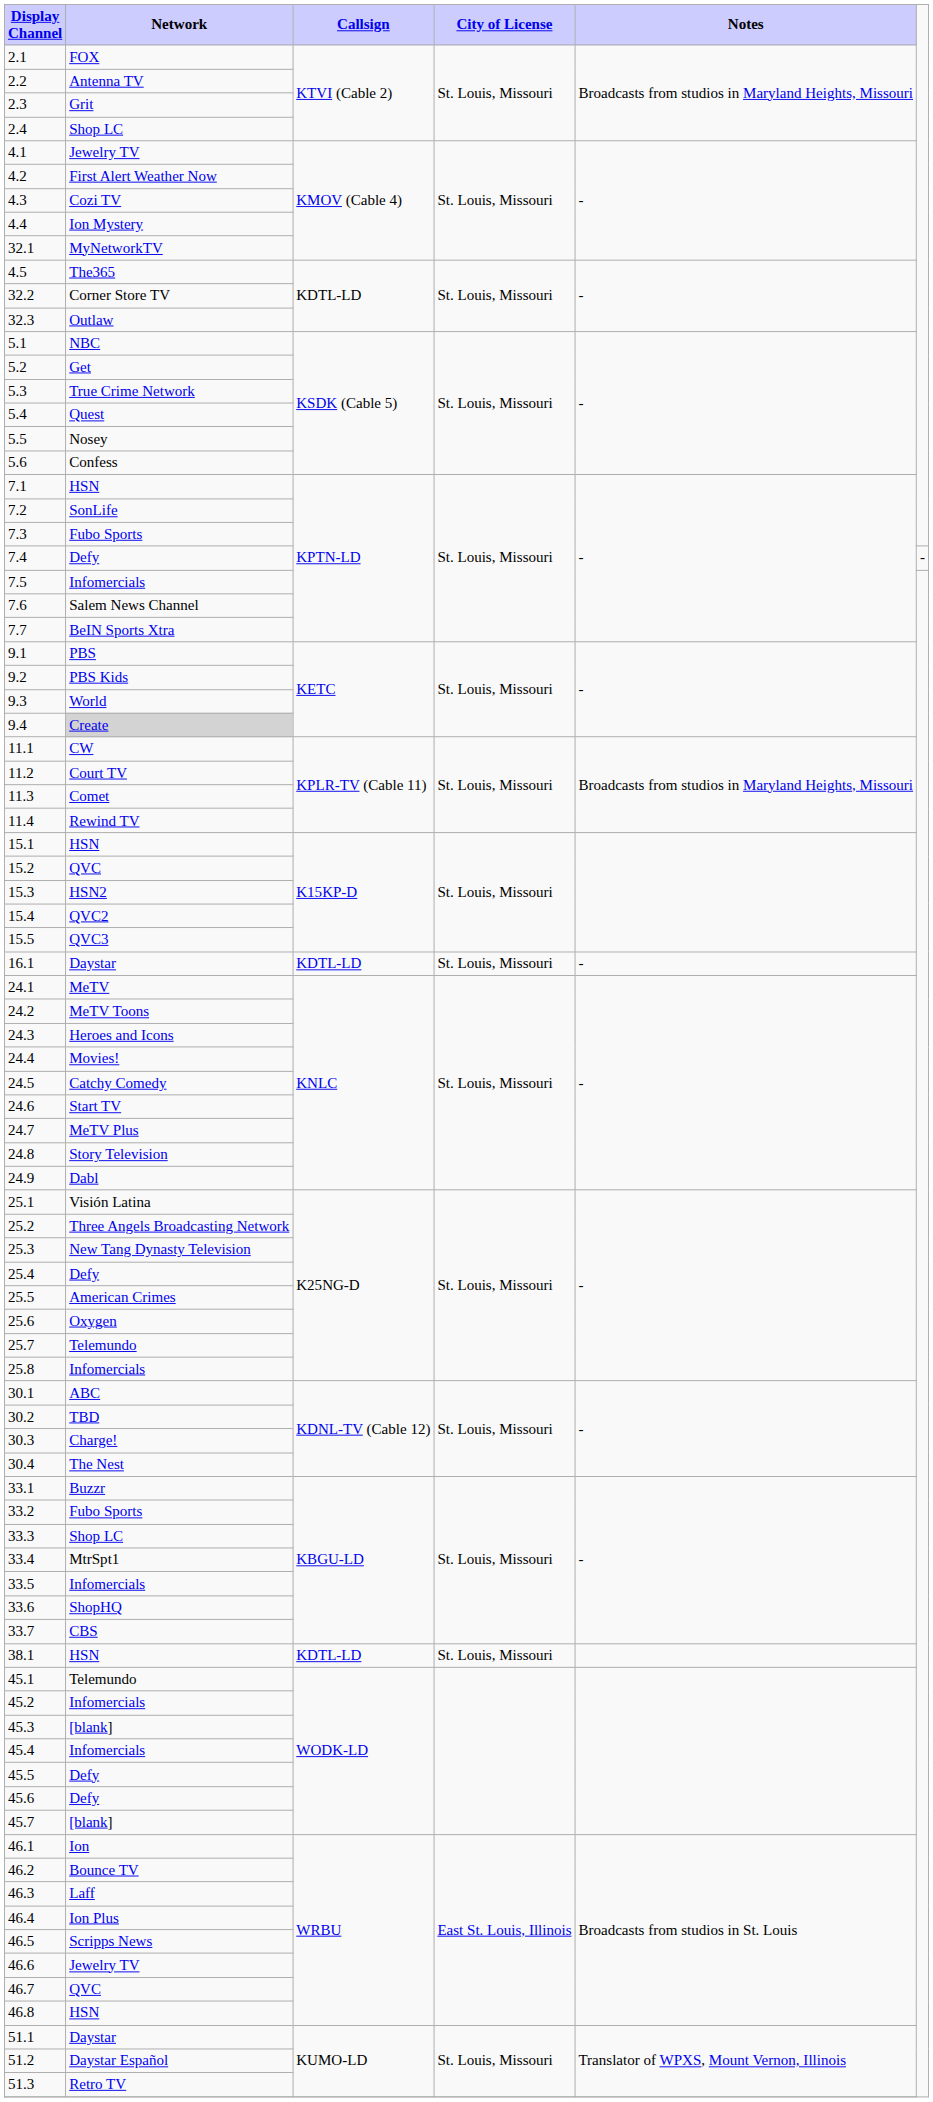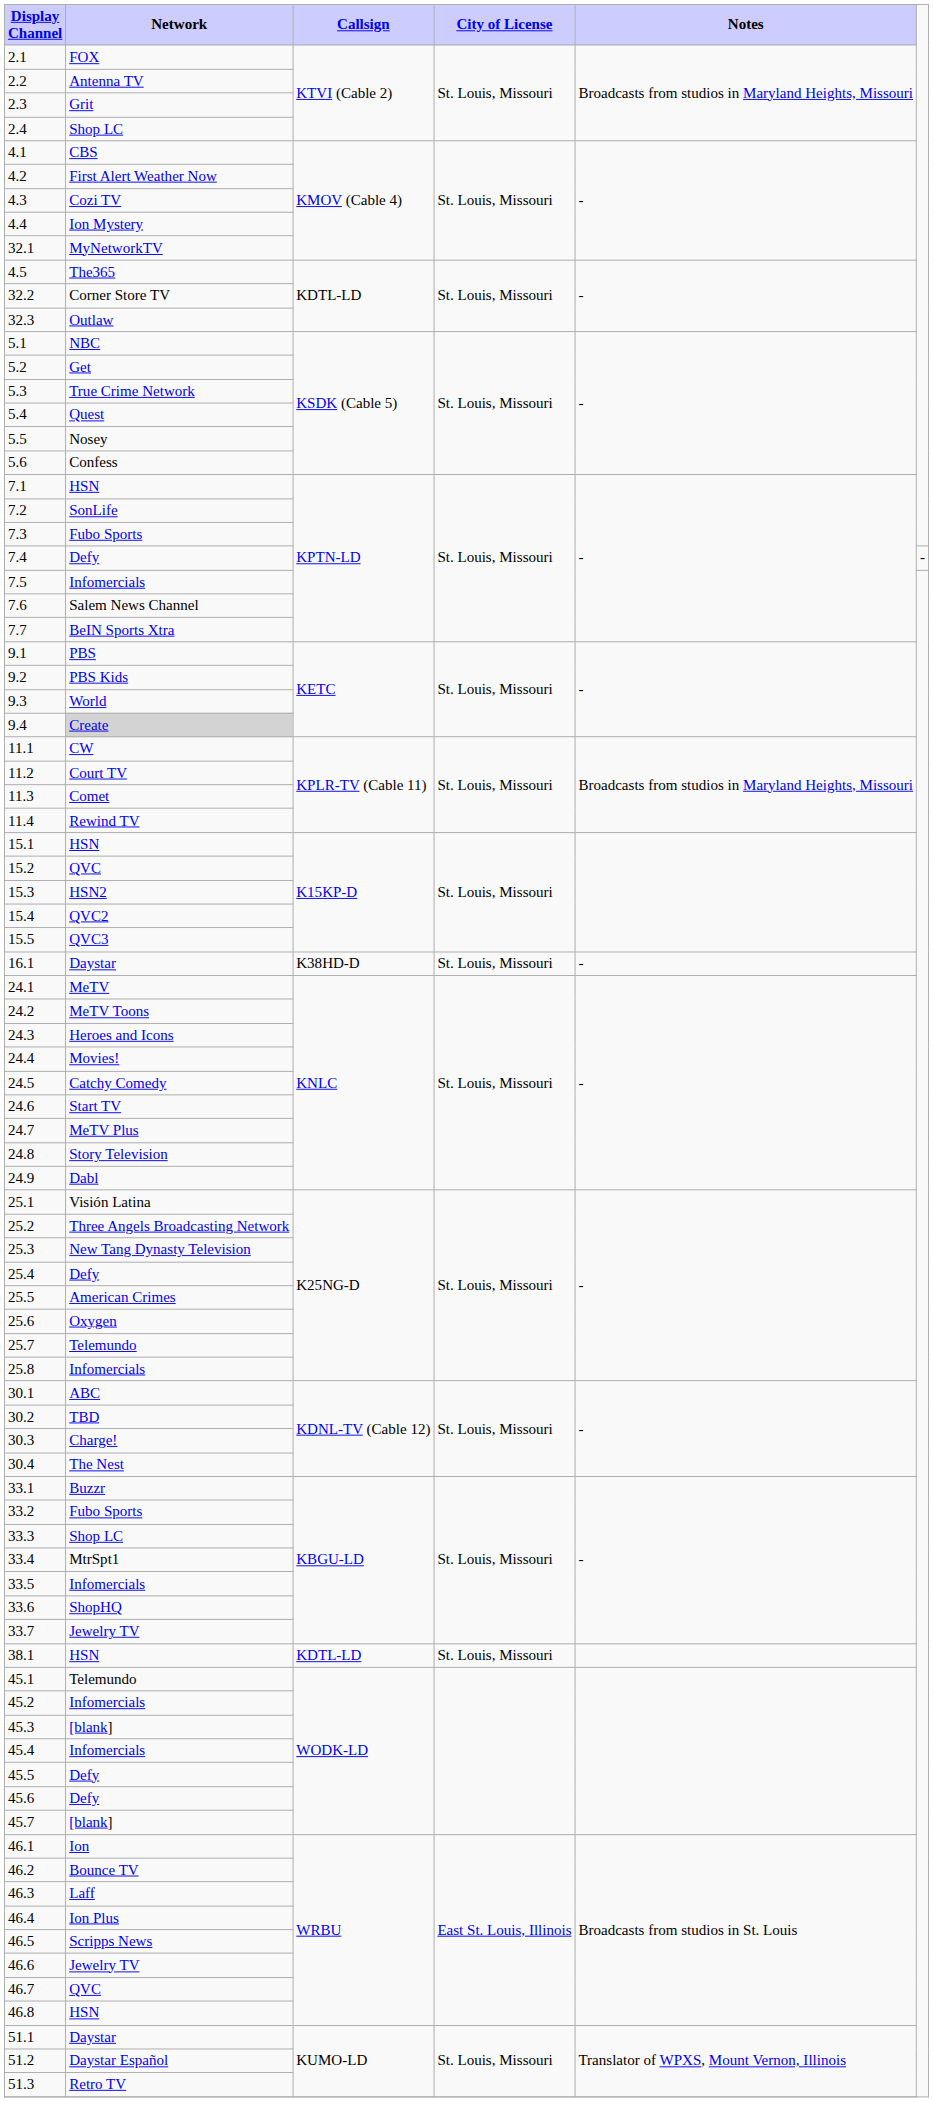 <table class="wikitable" border="1">
 <tr>
 <th style="background:#ccccff;"><strong><a href='#'>Display<br>Channel</a></strong></th>
 <th style="background:#ccccff;"><strong>Network</strong></th>
 <th style="background:#ccccff;"><strong><a href='#'>Callsign</a></strong></th>
 <th style="background:#ccccff;"><strong><a href='#'>City of License</a></strong></th>
 <th style="background:#ccccff;"><strong>Notes</strong></th>
 </tr>
 <tr>
 <td rowspan=1>2.1</td>
 <td rowspan=1><a href='#'>FOX</a></td>
 <td rowspan=4><a href='#'>KTVI</a> (Cable 2)</td>
 <td rowspan=4>St. Louis, Missouri</td>
 <td rowspan=4>Broadcasts from studios in <a href='#'>Maryland Heights, Missouri</a></td>
 </tr>
 <tr>
 <td>2.2</td>
 <td><a href='#'>Antenna TV</a></td>
 </tr>
 <tr>
 <td>2.3</td>
 <td><a href='#'>Grit</a></td>
 </tr>
 <tr>
 <td>2.4</td>
 <td><a href='#'>Shop LC</a></td>
 </tr>
 <tr>
 <td rowspan=1>4.1</td>
-<td><a href='#'>Jewelry TV</a></td>
+<td rowspan=1><a href='#'>CBS</a></td>
 <td rowspan=5><a href='#'>KMOV</a> (Cable 4)</td>
 <td rowspan=5>St. Louis, Missouri</td>
 <td rowspan=5>-</td>
 </tr>
 <tr>
 <td>4.2</td>
 <td><a href='#'>First Alert Weather Now</a></td>
 </tr>
 <tr>
 <td>4.3</td>
 <td><a href='#'>Cozi TV</a></td>
 </tr>
 <tr>
 <td>4.4</td>
 <td><a href='#'>Ion Mystery</a></td>
 </tr>
 <tr>
 <td>32.1</td>
 <td><a href='#'>MyNetworkTV</a></td>
 </tr>
 <tr>
 <td rowspan=1>4.5</td>
 <td rowspan=1><a href='#'>The365</a></td>
 <td rowspan=3>KDTL-LD</td>
 <td rowspan=3>St. Louis, Missouri</td>
 <td rowspan=3>-</td>
 </tr>
 <tr>
 <td>32.2</td>
 <td>Corner Store TV</td>
 </tr>
 <tr>
 <td>32.3</td>
 <td><a href='#'>Outlaw</a></td>
 </tr>
 <tr>
 <td rowspan=1>5.1</td>
 <td rowspan=1><a href='#'>NBC</a></td>
 <td rowspan=6><a href='#'>KSDK</a> (Cable 5)</td>
 <td rowspan=6>St. Louis, Missouri</td>
 <td rowspan=6>-</td>
 </tr>
 <tr>
 <td>5.2</td>
 <td><a href='#'>Get</a></td>
 </tr>
 <tr>
 <td>5.3</td>
 <td><a href='#'>True Crime Network</a></td>
 </tr>
 <tr>
 <td>5.4</td>
 <td><a href='#'>Quest</a></td>
 </tr>
 <tr>
 <td>5.5</td>
 <td>Nosey</td>
 </tr>
 <tr>
 <td>5.6</td>
 <td>Confess</td>
 </tr>
 <tr>
 <td rowspan=1>7.1</td>
 <td rowspan=1><a href='#'>HSN</a></td>
 <td rowspan=7><a href='#'>KPTN-LD</a></td>
 <td rowspan=7>St. Louis, Missouri</td>
 <td rowspan=7>-</td>
 </tr>
 <tr>
 <td>7.2</td>
 <td><a href='#'>SonLife</a></td>
 </tr>
 <tr>
 <td>7.3</td>
 <td><a href='#'>Fubo Sports</a></td>
 </tr>
 <tr>
 <td>7.4</td>
 <td><a href='#'>Defy</a></td>
 <td>-</td>
 </tr>
 <tr>
 <td>7.5</td>
 <td><a href='#'>Infomercials</a></td>
 </tr>
 <tr>
 <td>7.6</td>
 <td>Salem News Channel</td>
 </tr>
 <tr>
 <td>7.7</td>
 <td><a href='#'>BeIN Sports Xtra</a></td>
 </tr>
 <tr>
 <td rowspan=1>9.1</td>
 <td rowspan=1><a href='#'>PBS</a></td>
 <td rowspan=4><a href='#'>KETC</a></td>
 <td rowspan=4>St. Louis, Missouri</td>
 <td rowspan=4>-</td>
 </tr>
 <tr>
 <td>9.2</td>
 <td><a href='#'>PBS Kids</a></td>
 </tr>
 <tr>
 <td>9.3</td>
 <td><a href='#'>World</a></td>
 </tr>
 <tr>
 <td>9.4</td>
 <td style="background: lightgrey;"><a href='#'>Create</a></td>
 </tr>
 <tr>
 <td rowspan=1>11.1</td>
 <td rowspan=1><a href='#'>CW</a></td>
 <td rowspan=4><a href='#'>KPLR-TV</a> (Cable 11)</td>
 <td rowspan=4>St. Louis, Missouri</td>
 <td rowspan=4>Broadcasts from studios in <a href='#'>Maryland Heights, Missouri</a></td>
 </tr>
 <tr>
 <td>11.2</td>
 <td><a href='#'>Court TV</a></td>
 </tr>
 <tr>
 <td>11.3</td>
 <td><a href='#'>Comet</a></td>
 </tr>
 <tr>
 <td>11.4</td>
 <td><a href='#'>Rewind TV</a></td>
 </tr>
 <tr>
 <td>15.1</td>
 <td><a href='#'>HSN</a></td>
 <td rowspan="5"><a href='#'>K15KP-D</a></td>
 <td rowspan="5">St. Louis, Missouri</td>
 <td rowspan="5"></td>
 </tr>
 <tr>
 <td>15.2</td>
 <td><a href='#'>QVC</a></td>
 </tr>
 <tr>
 <td>15.3</td>
 <td><a href='#'>HSN2</a></td>
 </tr>
 <tr>
 <td>15.4</td>
 <td><a href='#'>QVC2</a></td>
 </tr>
 <tr>
 <td>15.5</td>
 <td><a href='#'>QVC3</a></td>
 </tr>
 <tr>
 <td>16.1</td>
 <td><a href='#'>Daystar</a></td>
-<td><a href='#'>KDTL-LD</a></td>
+<td>K38HD-D</td>
 <td>St. Louis, Missouri</td>
 <td>-</td>
 </tr>
 <tr>
 <td rowspan=1>24.1</td>
 <td rowspan=1><a href='#'>MeTV</a></td>
 <td rowspan=9><a href='#'>KNLC</a></td>
 <td rowspan=9>St. Louis, Missouri</td>
 <td rowspan=9>-</td>
 </tr>
 <tr>
 <td>24.2</td>
 <td><a href='#'>MeTV Toons</a></td>
 </tr>
 <tr>
 <td>24.3</td>
 <td><a href='#'>Heroes and Icons</a></td>
 </tr>
 <tr>
 <td>24.4</td>
 <td><a href='#'>Movies!</a></td>
 </tr>
 <tr>
 <td>24.5</td>
 <td><a href='#'>Catchy Comedy</a></td>
 </tr>
 <tr>
 <td>24.6</td>
 <td><a href='#'>Start TV</a></td>
 </tr>
 <tr>
 <td>24.7</td>
 <td><a href='#'>MeTV Plus</a></td>
 </tr>
 <tr>
 <td>24.8</td>
 <td><a href='#'>Story Television</a></td>
 </tr>
 <tr>
 <td>24.9</td>
 <td><a href='#'>Dabl</a></td>
 </tr>
 <tr>
 <td rowspan=1>25.1</td>
 <td rowspan=1>Visión Latina</td>
 <td rowspan=8>K25NG-D</td>
 <td rowspan=8>St. Louis, Missouri</td>
 <td rowspan=8>-</td>
 </tr>
 <tr>
 <td>25.2</td>
 <td><a href='#'>Three Angels Broadcasting Network</a></td>
 </tr>
 <tr>
 <td>25.3</td>
 <td><a href='#'>New Tang Dynasty Television</a></td>
 </tr>
 <tr>
 <td>25.4</td>
 <td><a href='#'>Defy</a></td>
 </tr>
 <tr>
 <td>25.5</td>
 <td><a href='#'>American Crimes</a></td>
 </tr>
 <tr>
 <td>25.6</td>
 <td><a href='#'>Oxygen</a></td>
 </tr>
 <tr>
 <td>25.7</td>
 <td><a href='#'>Telemundo</a></td>
 </tr>
 <tr>
 <td>25.8</td>
 <td><a href='#'>Infomercials</a></td>
 </tr>
 <tr>
 <td rowspan=1>30.1</td>
 <td rowspan=1><a href='#'>ABC</a></td>
 <td rowspan=4><a href='#'>KDNL-TV</a> (Cable 12)</td>
 <td rowspan=4>St. Louis, Missouri</td>
 <td rowspan=4>-</td>
 </tr>
 <tr>
 <td>30.2</td>
 <td><a href='#'>TBD</a></td>
 </tr>
 <tr>
 <td>30.3</td>
 <td><a href='#'>Charge!</a></td>
 </tr>
 <tr>
 <td>30.4</td>
 <td><a href='#'>The Nest</a></td>
 </tr>
 <tr>
 <td rowspan=1>33.1</td>
 <td rowspan=1><a href='#'>Buzzr</a></td>
 <td rowspan=7><a href='#'>KBGU-LD</a></td>
 <td rowspan=7>St. Louis, Missouri</td>
 <td rowspan=7>-</td>
 </tr>
 <tr>
 <td>33.2</td>
 <td><a href='#'>Fubo Sports</a></td>
 </tr>
 <tr>
 <td>33.3</td>
 <td><a href='#'>Shop LC</a></td>
 </tr>
 <tr>
 <td>33.4</td>
 <td>MtrSpt1</td>
 </tr>
 <tr>
 <td>33.5</td>
 <td><a href='#'>Infomercials</a></td>
 </tr>
 <tr>
 <td>33.6</td>
 <td><a href='#'>ShopHQ</a></td>
 </tr>
 <tr>
 <td>33.7</td>
-<td rowspan=1><a href='#'>CBS</a></td>
+<td><a href='#'>Jewelry TV</a></td>
 </tr>
 <tr>
 <td>38.1</td>
 <td><a href='#'>HSN</a></td>
 <td><a href='#'>KDTL-LD</a></td>
 <td>St. Louis, Missouri</td>
 <td></td>
 </tr>
 <tr>
 <td>45.1</td>
 <td>Telemundo</td>
 <td rowspan="7"><a href='#'>WODK-LD</a></td>
 <td rowspan="7"></td>
 <td rowspan="7"></td>
 </tr>
 <tr>
 <td>45.2</td>
 <td><a href='#'>Infomercials</a></td>
 </tr>
 <tr>
 <td>45.3</td>
 <td><a href='#'>[blank</a>]</td>
 </tr>
 <tr>
 <td>45.4</td>
 <td><a href='#'>Infomercials</a></td>
 </tr>
 <tr>
 <td>45.5</td>
 <td><a href='#'>Defy</a></td>
 </tr>
 <tr>
 <td>45.6</td>
 <td><a href='#'>Defy</a></td>
 </tr>
 <tr>
 <td>45.7</td>
 <td><a href='#'>[blank</a>]</td>
 </tr>
 <tr>
 <td rowspan=1>46.1</td>
 <td rowspan=1><a href='#'>Ion</a></td>
 <td rowspan=8><a href='#'>WRBU</a></td>
 <td rowspan=8><a href='#'>East St. Louis, Illinois</a></td>
 <td rowspan=8>Broadcasts from studios in St. Louis</td>
 </tr>
 <tr>
 <td>46.2</td>
 <td><a href='#'>Bounce TV</a></td>
 </tr>
 <tr>
 <td>46.3</td>
 <td><a href='#'>Laff</a></td>
 </tr>
 <tr>
 <td>46.4</td>
 <td><a href='#'>Ion Plus</a></td>
 </tr>
 <tr>
 <td>46.5</td>
 <td><a href='#'>Scripps News</a></td>
 </tr>
 <tr>
 <td>46.6</td>
 <td><a href='#'>Jewelry TV</a></td>
 </tr>
 <tr>
 <td>46.7</td>
 <td><a href='#'>QVC</a></td>
 </tr>
 <tr>
 <td>46.8</td>
 <td><a href='#'>HSN</a></td>
 </tr>
 <tr>
 <td rowspan=1>51.1</td>
 <td rowspan=1><a href='#'>Daystar</a></td>
 <td rowspan=3>KUMO-LD</td>
 <td rowspan=3>St. Louis, Missouri</td>
 <td rowspan=3>Translator of <a href='#'>WPXS</a>, <a href='#'>Mount Vernon, Illinois</a></td>
 </tr>
 <tr>
 <td>51.2</td>
 <td><a href='#'>Daystar Español</a></td>
 </tr>
 <tr>
 <td>51.3</td>
 <td><a href='#'>Retro TV</a></td>
 </tr>
 <tr>
 </tr>
 </table>
